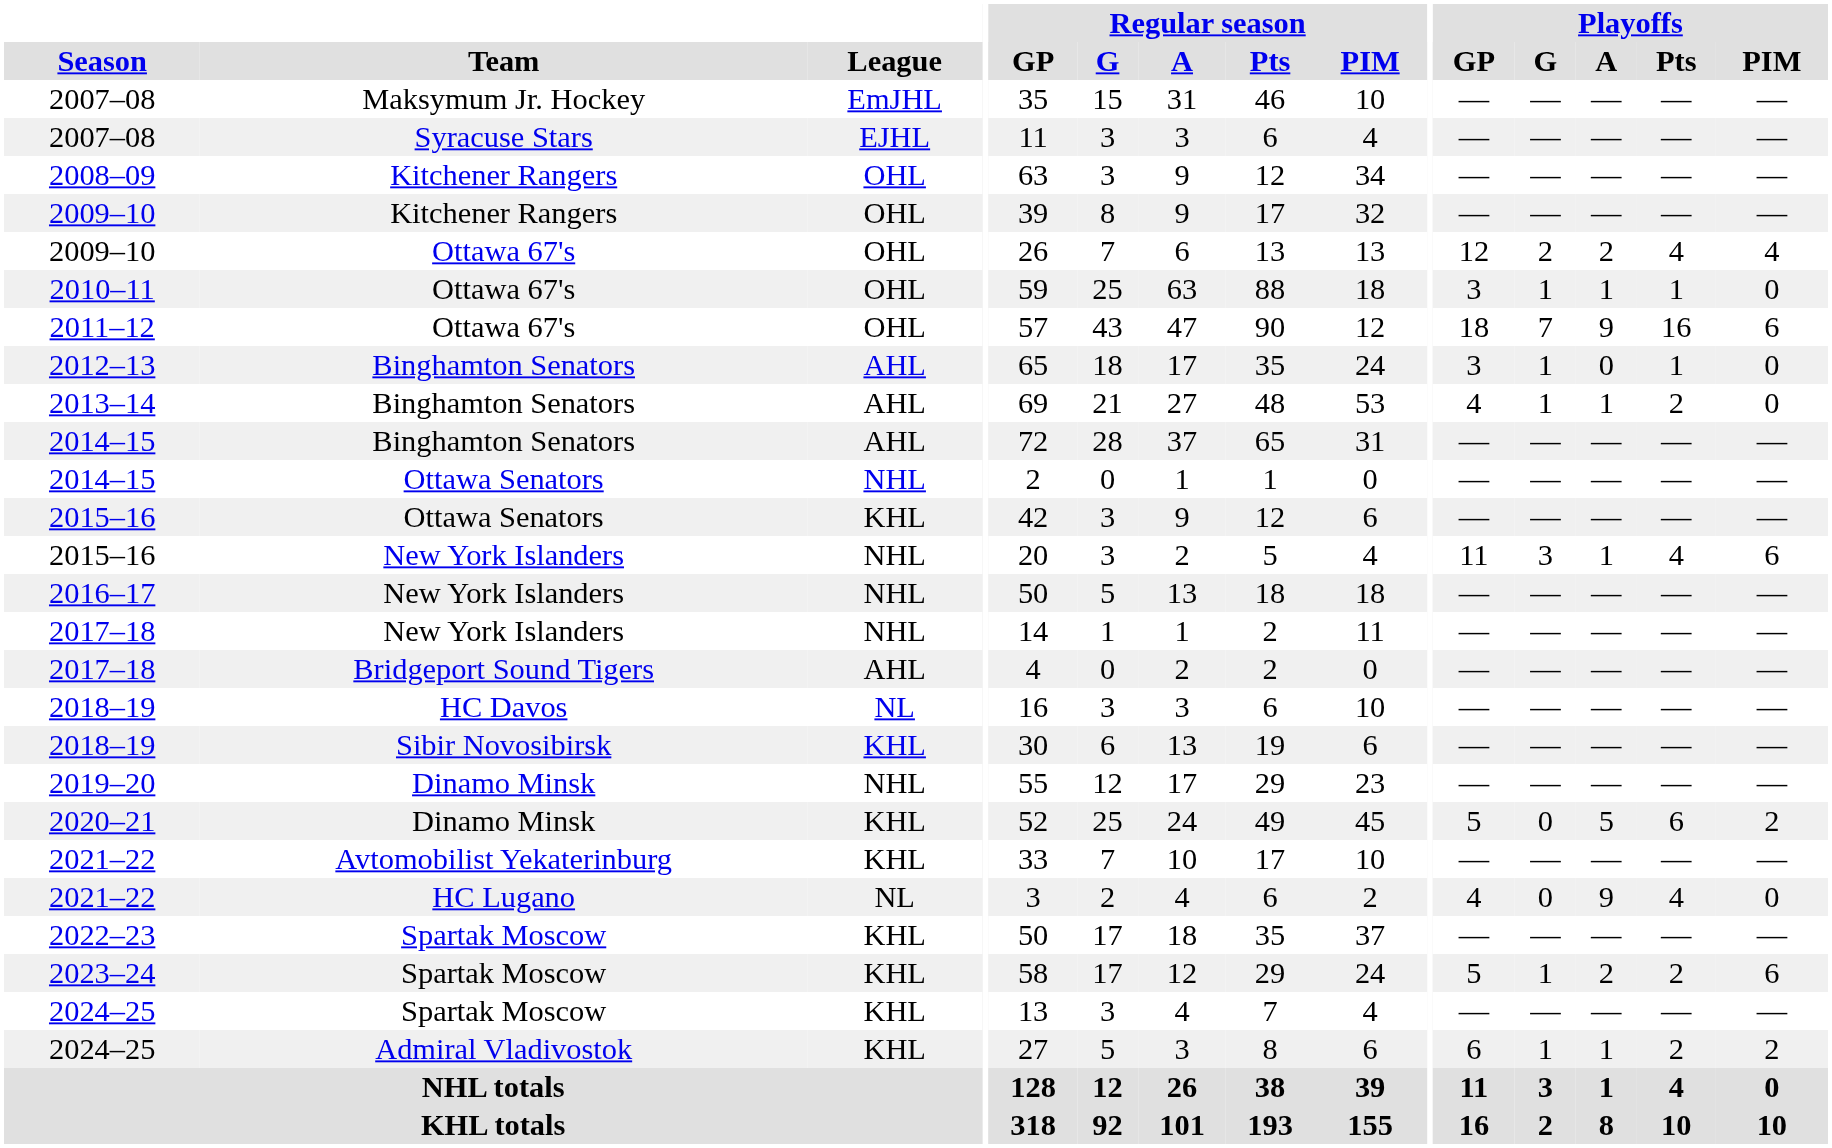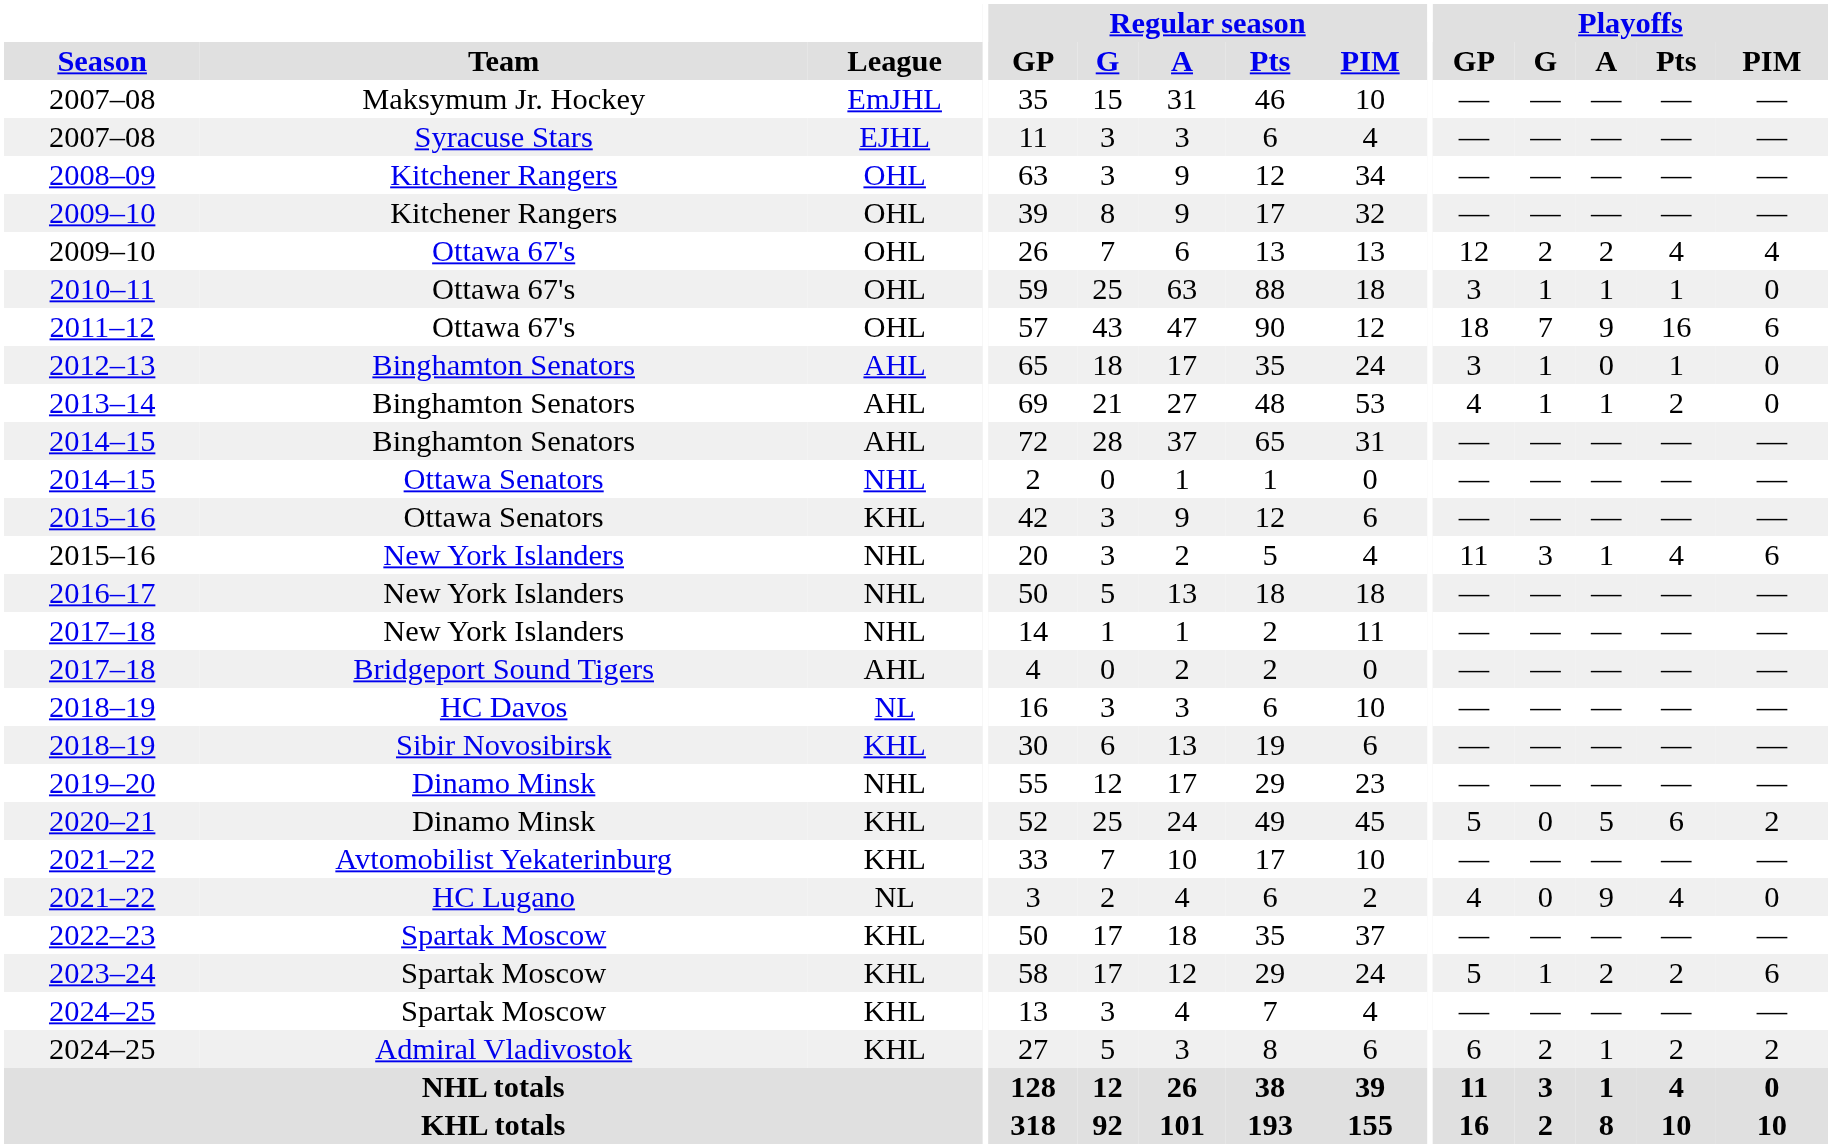 <table border="0" cellpadding="1" cellspacing="0" style="text-align:center; width:60em">
 <tr bgcolor="#e0e0e0">
 <th colspan="3"  bgcolor="#ffffff"></th>
 <th rowspan="100" bgcolor="#ffffff"></th>
 <th colspan="5"><a href='#'>Regular season</a></th>
 <th rowspan="100" bgcolor="#ffffff"></th>
 <th colspan="5"><a href='#'>Playoffs</a></th>
 </tr>
 <tr bgcolor="#e0e0e0">
 <th><a href='#'>Season</a></th>
 <th>Team</th>
 <th>League</th>
 <th>GP</th>
 <th><a href='#'>G</a></th>
 <th><a href='#'>A</a></th>
 <th><a href='#'>Pts</a></th>
 <th><a href='#'>PIM</a></th>
 <th>GP</th>
 <th>G</th>
 <th>A</th>
 <th>Pts</th>
 <th>PIM</th>
 </tr>
 <tr>
 <td>2007–08</td>
 <td>Maksymum Jr. Hockey</td>
 <td><a href='#'>EmJHL</a></td>
 <td>35</td>
 <td>15</td>
 <td>31</td>
 <td>46</td>
 <td>10</td>
 <td>—</td>
 <td>—</td>
 <td>—</td>
 <td>—</td>
 <td>—</td>
 </tr>
 <tr bgcolor="#f0f0f0">
 <td>2007–08</td>
 <td><a href='#'>Syracuse Stars</a></td>
 <td><a href='#'>EJHL</a></td>
 <td>11</td>
 <td>3</td>
 <td>3</td>
 <td>6</td>
 <td>4</td>
 <td>—</td>
 <td>—</td>
 <td>—</td>
 <td>—</td>
 <td>—</td>
 </tr>
 <tr>
 <td><a href='#'>2008–09</a></td>
 <td><a href='#'>Kitchener Rangers</a></td>
 <td><a href='#'>OHL</a></td>
 <td>63</td>
 <td>3</td>
 <td>9</td>
 <td>12</td>
 <td>34</td>
 <td>—</td>
 <td>—</td>
 <td>—</td>
 <td>—</td>
 <td>—</td>
 </tr>
 <tr bgcolor="#f0f0f0">
 <td><a href='#'>2009–10</a></td>
 <td>Kitchener Rangers</td>
 <td>OHL</td>
 <td>39</td>
 <td>8</td>
 <td>9</td>
 <td>17</td>
 <td>32</td>
 <td>—</td>
 <td>—</td>
 <td>—</td>
 <td>—</td>
 <td>—</td>
 </tr>
 <tr>
 <td>2009–10</td>
 <td><a href='#'>Ottawa 67's</a></td>
 <td>OHL</td>
 <td>26</td>
 <td>7</td>
 <td>6</td>
 <td>13</td>
 <td>13</td>
 <td>12</td>
 <td>2</td>
 <td>2</td>
 <td>4</td>
 <td>4</td>
 </tr>
 <tr bgcolor="#f0f0f0">
 <td><a href='#'>2010–11</a></td>
 <td>Ottawa 67's</td>
 <td>OHL</td>
 <td>59</td>
 <td>25</td>
 <td>63</td>
 <td>88</td>
 <td>18</td>
 <td>3</td>
 <td>1</td>
 <td>1</td>
 <td>1</td>
 <td>0</td>
 </tr>
 <tr>
 <td><a href='#'>2011–12</a></td>
 <td>Ottawa 67's</td>
 <td>OHL</td>
 <td>57</td>
 <td>43</td>
 <td>47</td>
 <td>90</td>
 <td>12</td>
 <td>18</td>
 <td>7</td>
 <td>9</td>
 <td>16</td>
 <td>6</td>
 </tr>
 <tr bgcolor="#f0f0f0">
 <td><a href='#'>2012–13</a></td>
 <td><a href='#'>Binghamton Senators</a></td>
 <td><a href='#'>AHL</a></td>
 <td>65</td>
 <td>18</td>
 <td>17</td>
 <td>35</td>
 <td>24</td>
 <td>3</td>
 <td>1</td>
 <td>0</td>
 <td>1</td>
 <td>0</td>
 </tr>
 <tr>
 <td><a href='#'>2013–14</a></td>
 <td>Binghamton Senators</td>
 <td>AHL</td>
 <td>69</td>
 <td>21</td>
 <td>27</td>
 <td>48</td>
 <td>53</td>
 <td>4</td>
 <td>1</td>
 <td>1</td>
 <td>2</td>
 <td>0</td>
 </tr>
 <tr bgcolor="#f0f0f0">
 <td><a href='#'>2014–15</a></td>
 <td>Binghamton Senators</td>
 <td>AHL</td>
 <td>72</td>
 <td>28</td>
 <td>37</td>
 <td>65</td>
 <td>31</td>
 <td>—</td>
 <td>—</td>
 <td>—</td>
 <td>—</td>
 <td>—</td>
 </tr>
 <tr>
 <td><a href='#'>2014–15</a></td>
 <td><a href='#'>Ottawa Senators</a></td>
 <td><a href='#'>NHL</a></td>
 <td>2</td>
 <td>0</td>
 <td>1</td>
 <td>1</td>
 <td>0</td>
 <td>—</td>
 <td>—</td>
 <td>—</td>
 <td>—</td>
 <td>—</td>
 </tr>
 <tr bgcolor="#f0f0f0">
 <td><a href='#'>2015–16</a></td>
 <td>Ottawa Senators</td>
 <td>KHL</td>
 <td>42</td>
 <td>3</td>
 <td>9</td>
 <td>12</td>
 <td>6</td>
 <td>—</td>
 <td>—</td>
 <td>—</td>
 <td>—</td>
 <td>—</td>
 </tr>
 <tr>
 <td>2015–16</td>
 <td><a href='#'>New York Islanders</a></td>
 <td>NHL</td>
 <td>20</td>
 <td>3</td>
 <td>2</td>
 <td>5</td>
 <td>4</td>
 <td>11</td>
 <td>3</td>
 <td>1</td>
 <td>4</td>
 <td>6</td>
 </tr>
 <tr bgcolor="#f0f0f0">
 <td><a href='#'>2016–17</a></td>
 <td>New York Islanders</td>
 <td>NHL</td>
 <td>50</td>
 <td>5</td>
 <td>13</td>
 <td>18</td>
 <td>18</td>
 <td>—</td>
 <td>—</td>
 <td>—</td>
 <td>—</td>
 <td>—</td>
 </tr>
 <tr>
 <td><a href='#'>2017–18</a></td>
 <td>New York Islanders</td>
 <td>NHL</td>
 <td>14</td>
 <td>1</td>
 <td>1</td>
 <td>2</td>
 <td>11</td>
 <td>—</td>
 <td>—</td>
 <td>—</td>
 <td>—</td>
 <td>—</td>
 </tr>
 <tr bgcolor="#f0f0f0">
 <td><a href='#'>2017–18</a></td>
 <td><a href='#'>Bridgeport Sound Tigers</a></td>
 <td>AHL</td>
 <td>4</td>
 <td>0</td>
 <td>2</td>
 <td>2</td>
 <td>0</td>
 <td>—</td>
 <td>—</td>
 <td>—</td>
 <td>—</td>
 <td>—</td>
 </tr>
 <tr>
 <td><a href='#'>2018–19</a></td>
 <td><a href='#'>HC Davos</a></td>
 <td><a href='#'>NL</a></td>
 <td>16</td>
 <td>3</td>
 <td>3</td>
 <td>6</td>
 <td>10</td>
 <td>—</td>
 <td>—</td>
 <td>—</td>
 <td>—</td>
 <td>—</td>
 </tr>
 <tr bgcolor="#f0f0f0">
 <td><a href='#'>2018–19</a></td>
 <td><a href='#'>Sibir Novosibirsk</a></td>
 <td><a href='#'>KHL</a></td>
 <td>30</td>
 <td>6</td>
 <td>13</td>
 <td>19</td>
 <td>6</td>
 <td>—</td>
 <td>—</td>
 <td>—</td>
 <td>—</td>
 <td>—</td>
 </tr>
 <tr>
 <td><a href='#'>2019–20</a></td>
 <td><a href='#'>Dinamo Minsk</a></td>
 <td>NHL</td>
 <td>55</td>
 <td>12</td>
 <td>17</td>
 <td>29</td>
 <td>23</td>
 <td>—</td>
 <td>—</td>
 <td>—</td>
 <td>—</td>
 <td>—</td>
 </tr>
 <tr bgcolor="#f0f0f0">
 <td><a href='#'>2020–21</a></td>
 <td>Dinamo Minsk</td>
 <td>KHL</td>
 <td>52</td>
 <td>25</td>
 <td>24</td>
 <td>49</td>
 <td>45</td>
 <td>5</td>
 <td>0</td>
 <td>5</td>
 <td>6</td>
 <td>2</td>
 </tr>
 <tr>
 <td><a href='#'>2021–22</a></td>
 <td><a href='#'>Avtomobilist Yekaterinburg</a></td>
 <td>KHL</td>
 <td>33</td>
 <td>7</td>
 <td>10</td>
 <td>17</td>
 <td>10</td>
 <td>—</td>
 <td>—</td>
 <td>—</td>
 <td>—</td>
 <td>—</td>
 </tr>
 <tr bgcolor="#f0f0f0">
 <td><a href='#'>2021–22</a></td>
 <td><a href='#'>HC Lugano</a></td>
 <td>NL</td>
 <td>3</td>
 <td>2</td>
 <td>4</td>
 <td>6</td>
 <td>2</td>
 <td>4</td>
 <td>0</td>
 <td>9</td>
 <td>4</td>
 <td>0</td>
 </tr>
 <tr>
 <td><a href='#'>2022–23</a></td>
 <td><a href='#'>Spartak Moscow</a></td>
 <td>KHL</td>
 <td>50</td>
 <td>17</td>
 <td>18</td>
 <td>35</td>
 <td>37</td>
 <td>—</td>
 <td>—</td>
 <td>—</td>
 <td>—</td>
 <td>—</td>
 </tr>
 <tr bgcolor="#f0f0f0">
 <td><a href='#'>2023–24</a></td>
 <td>Spartak Moscow</td>
 <td>KHL</td>
 <td>58</td>
 <td>17</td>
 <td>12</td>
 <td>29</td>
 <td>24</td>
 <td>5</td>
 <td>1</td>
 <td>2</td>
 <td>2</td>
 <td>6</td>
 </tr>
 <tr>
 <td><a href='#'>2024–25</a></td>
 <td>Spartak Moscow</td>
 <td>KHL</td>
 <td>13</td>
 <td>3</td>
 <td>4</td>
 <td>7</td>
 <td>4</td>
 <td>—</td>
 <td>—</td>
 <td>—</td>
 <td>—</td>
 <td>—</td>
 </tr>
 <tr bgcolor="#f0f0f0">
 <td>2024–25</td>
 <td><a href='#'>Admiral Vladivostok</a></td>
 <td>KHL</td>
 <td>27</td>
 <td>5</td>
 <td>3</td>
 <td>8</td>
 <td>6</td>
 <td>6</td>
-<td>1</td>
+<td>2</td>
 <td>1</td>
 <td>2</td>
 <td>2</td>
 </tr>
 <tr bgcolor="#e0e0e0">
 <th colspan="3">NHL totals</th>
 <th>128</th>
 <th>12</th>
 <th>26</th>
 <th>38</th>
 <th>39</th>
 <th>11</th>
 <th>3</th>
 <th>1</th>
 <th>4</th>
 <th>0</th>
 </tr>
 <tr bgcolor="#e0e0e0">
 <th colspan="3">KHL totals</th>
 <th>318</th>
 <th>92</th>
 <th>101</th>
 <th>193</th>
 <th>155</th>
 <th>16</th>
 <th>2</th>
 <th>8</th>
 <th>10</th>
 <th>10</th>
 </tr>
 </table>
